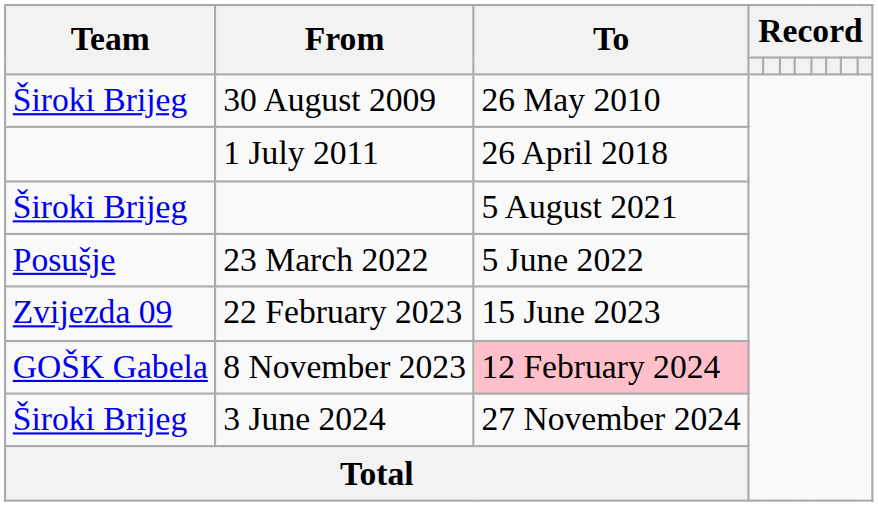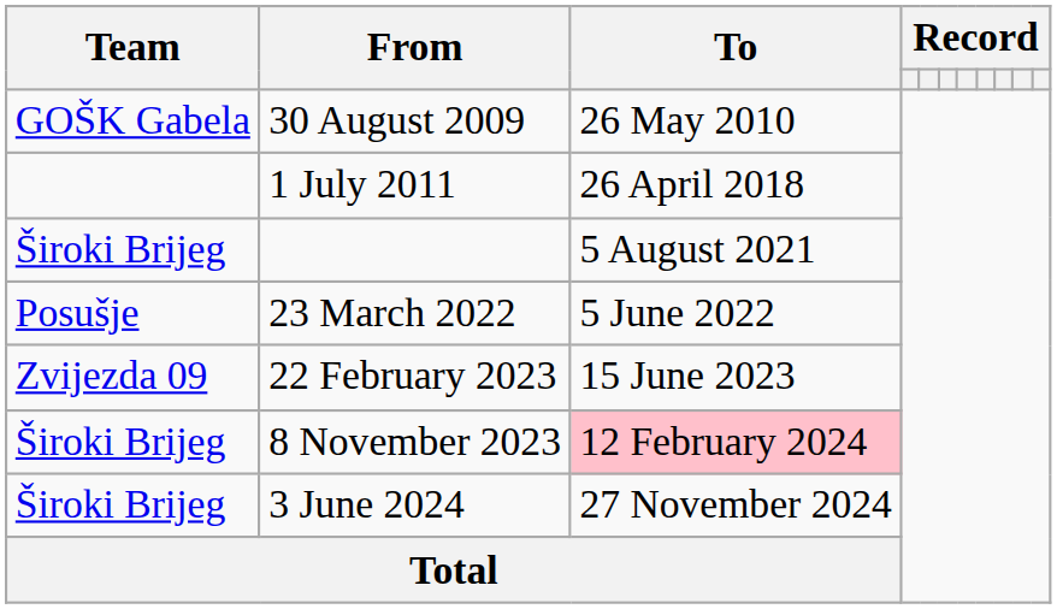 <table class="wikitable" tyle="text-align: center">
 <tr>
 <th rowspan="2">Team</th>
 <th rowspan="2">From</th>
 <th rowspan="2">To</th>
 <th colspan="8">Record</th>
 </tr>
 <tr>
 <th></th>
 <th></th>
 <th></th>
 <th></th>
 <th></th>
 <th></th>
 <th></th>
 <th></th>
 </tr>
 <tr>
-<td align="left"><a href='#'>Široki Brijeg</a></td>
+<td align="left"><a href='#'>GOŠK Gabela</a></td>
 <td align="left">30 August 2009</td>
 <td align="left">26 May 2010<br></td>
 </tr>
 <tr>
 <td align="left"></td>
 <td align="left">1 July 2011</td>
 <td align="left">26 April 2018<br></td>
 </tr>
 <tr>
 <td align="left"><a href='#'>Široki Brijeg</a></td>
 <td align="left"></td>
 <td align="left">5 August 2021<br></td>
 </tr>
 <tr>
 <td align="left"><a href='#'>Posušje</a></td>
 <td align="left">23 March 2022</td>
 <td align="left">5 June 2022<br></td>
 </tr>
 <tr>
 <td align="left"><a href='#'>Zvijezda 09</a></td>
 <td align="left">22 February 2023</td>
 <td align="left">15 June 2023<br></td>
 </tr>
 <tr>
-<td align="left"><a href='#'>GOŠK Gabela</a></td>
+<td align="left"><a href='#'>Široki Brijeg</a></td>
 <td align="left">8 November 2023</td>
 <td align="left" style="background: pink;">12 February 2024<br></td>
 </tr>
 <tr>
 <td align="left"><a href='#'>Široki Brijeg</a></td>
 <td align="left">3 June 2024</td>
 <td align="left">27 November 2024<br></td>
 </tr>
 <tr>
 <th colspan="3">Total<br></th>
 </tr>
 </table>
